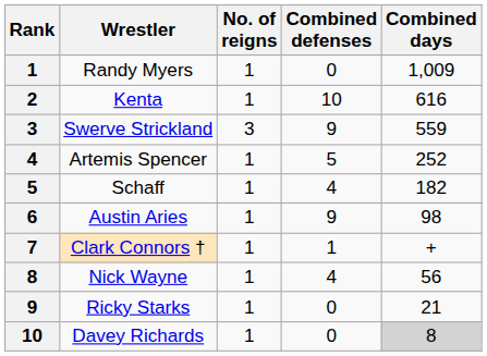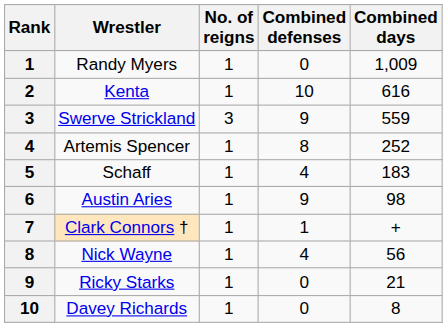 <table class="wikitable sortable" style="text-align: center">
 <tr>
 <th>Rank</th>
 <th>Wrestler</th>
 <th>No. of<br>reigns</th>
 <th>Combined<br>defenses</th>
 <th>Combined<br>days</th>
 </tr>
 <tr>
 <th>1</th>
 <td>Randy Myers</td>
 <td>1</td>
 <td>0</td>
 <td>1,009</td>
 </tr>
 <tr>
 <th>2</th>
 <td><a href='#'>Kenta</a></td>
 <td>1</td>
 <td>10</td>
 <td>616</td>
 </tr>
 <tr>
 <th>3</th>
 <td><a href='#'>Swerve Strickland</a></td>
 <td>3</td>
 <td>9</td>
 <td>559</td>
 </tr>
 <tr>
 <th>4</th>
 <td>Artemis Spencer</td>
 <td>1</td>
-<td>5</td>
+<td>8</td>
 <td>252</td>
 </tr>
 <tr>
 <th>5</th>
 <td>Schaff</td>
 <td>1</td>
 <td>4</td>
-<td>182</td>
+<td>183</td>
 </tr>
 <tr>
 <th>6</th>
 <td><a href='#'>Austin Aries</a></td>
 <td>1</td>
 <td>9</td>
 <td>98</td>
 </tr>
 <tr>
 <th>7</th>
 <td style="background-color:#FFE6BD"><a href='#'>Clark Connors</a> †</td>
 <td>1</td>
 <td>1</td>
 <td>+</td>
 </tr>
 <tr>
 <th>8</th>
 <td><a href='#'>Nick Wayne</a></td>
 <td>1</td>
 <td>4</td>
 <td>56</td>
 </tr>
 <tr>
 <th>9</th>
 <td><a href='#'>Ricky Starks</a></td>
 <td>1</td>
 <td>0</td>
 <td>21</td>
 </tr>
 <tr>
 <th>10</th>
 <td><a href='#'>Davey Richards</a></td>
 <td>1</td>
 <td>0</td>
-<td style="background: lightgrey;">8</td>
+<td>8</td>
 </tr>
 </table>
